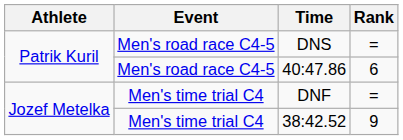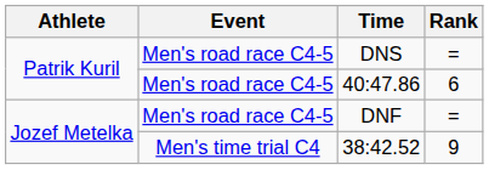 <table class=wikitable style="font-size:90%">
 <tr>
 <th>Athlete</th>
 <th>Event</th>
 <th>Time</th>
 <th>Rank</th>
 </tr>
 <tr align=center>
 <td rowspan="2"><a href='#'>Patrik Kuril</a></td>
 <td><a href='#'>Men's road race C4-5</a></td>
 <td>DNS</td>
 <td>=</td>
 </tr>
 <tr align=center>
 <td><a href='#'>Men's road race C4-5</a></td>
 <td>40:47.86</td>
 <td>6</td>
 </tr>
 <tr align=center>
 <td rowspan="2"><a href='#'>Jozef Metelka</a></td>
-<td><a href='#'>Men's time trial C4</a></td>
+<td><a href='#'>Men's road race C4-5</a></td>
 <td>DNF</td>
 <td>=</td>
 </tr>
 <tr align=center>
 <td><a href='#'>Men's time trial C4</a></td>
 <td>38:42.52</td>
 <td>9</td>
 </tr>
 </table>
